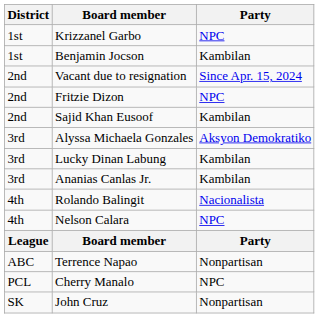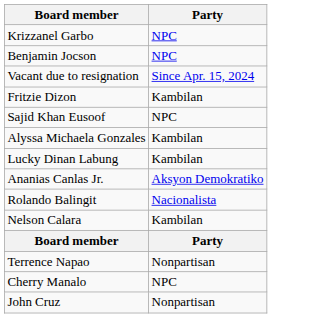 <table class="wikitable">
 <tr>
-<th>District</th>
 <th>Board member</th>
 <th>Party</th>
 </tr>
 <tr>
-<td>1st</td>
 <td>Krizzanel Garbo</td>
 <td><a href='#'>NPC</a></td>
 </tr>
 <tr>
-<td>1st</td>
 <td>Benjamin Jocson</td>
-<td>Kambilan</td>
+<td><a href='#'>NPC</a></td>
 </tr>
 <tr>
-<td>2nd</td>
 <td>Vacant due to resignation</td>
 <td><a href='#'>Since Apr. 15, 2024</a></td>
 </tr>
 <tr>
-<td>2nd</td>
 <td>Fritzie Dizon</td>
-<td><a href='#'>NPC</a></td>
-</tr>
-<tr>
-<td>2nd</td>
-<td>Sajid Khan Eusoof</td>
 <td>Kambilan</td>
 </tr>
 <tr>
-<td>3rd</td>
-<td>Alyssa Michaela Gonzales</td>
-<td><a href='#'>Aksyon Demokratiko</a></td>
+<td>Sajid Khan Eusoof</td>
+<td>NPC</td>
 </tr>
 <tr>
-<td>3rd</td>
+<td>Alyssa Michaela Gonzales</td>
+<td>Kambilan</td>
+</tr>
+<tr>
 <td>Lucky Dinan Labung</td>
 <td>Kambilan</td>
 </tr>
 <tr>
-<td>3rd</td>
 <td>Ananias Canlas Jr.</td>
-<td>Kambilan</td>
+<td><a href='#'>Aksyon Demokratiko</a></td>
 </tr>
 <tr>
-<td>4th</td>
 <td>Rolando Balingit</td>
 <td><a href='#'>Nacionalista</a></td>
 </tr>
 <tr>
-<td>4th</td>
 <td>Nelson Calara</td>
-<td><a href='#'>NPC</a></td>
+<td>Kambilan</td>
 </tr>
 <tr>
-<th>League</th>
 <th>Board member</th>
 <th>Party</th>
 </tr>
 <tr>
-<td>ABC</td>
 <td>Terrence Napao</td>
 <td>Nonpartisan</td>
 </tr>
 <tr>
-<td>PCL</td>
 <td>Cherry Manalo</td>
 <td>NPC</td>
 </tr>
 <tr>
-<td>SK</td>
 <td>John Cruz</td>
 <td>Nonpartisan</td>
 </tr>
 </table>
